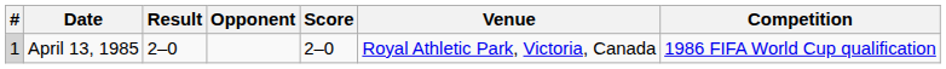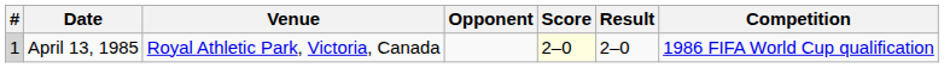 <table class="wikitable">
 <tr>
 <th>#</th>
 <th>Date</th>
-<th>Result</th>
+<th>Venue</th>
 <th>Opponent</th>
 <th>Score</th>
-<th>Venue</th>
+<th>Result</th>
 <th>Competition</th>
 </tr>
 <tr>
 <td style="background: lightgrey;">1</td>
 <td>April 13, 1985</td>
+<td><a href='#'>Royal Athletic Park</a>, <a href='#'>Victoria</a>, Canada</td>
+<td></td>
+<td style="background: lightyellow;">2–0</td>
 <td>2–0</td>
-<td></td>
-<td>2–0</td>
-<td><a href='#'>Royal Athletic Park</a>, <a href='#'>Victoria</a>, Canada</td>
 <td><a href='#'>1986 FIFA World Cup qualification</a></td>
 </tr>
 </table>
